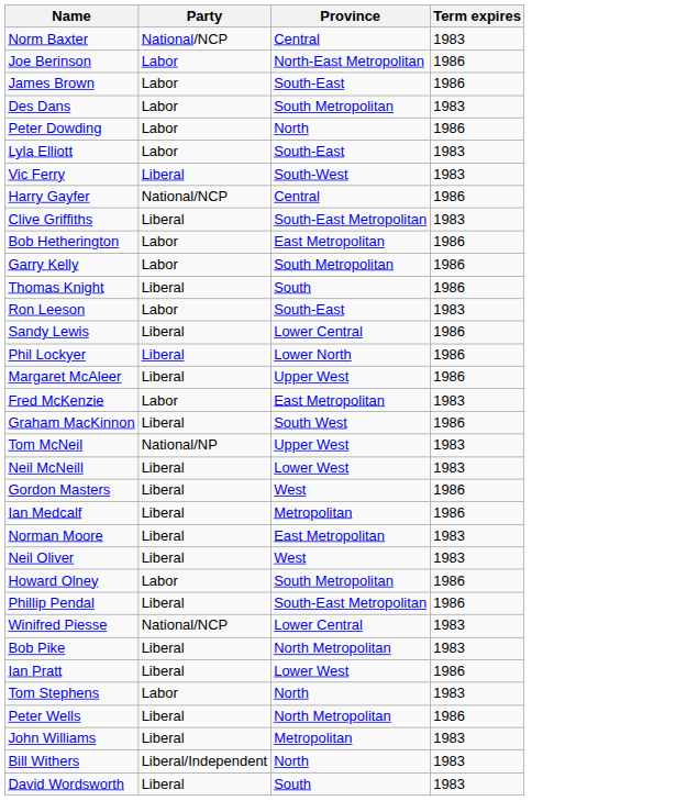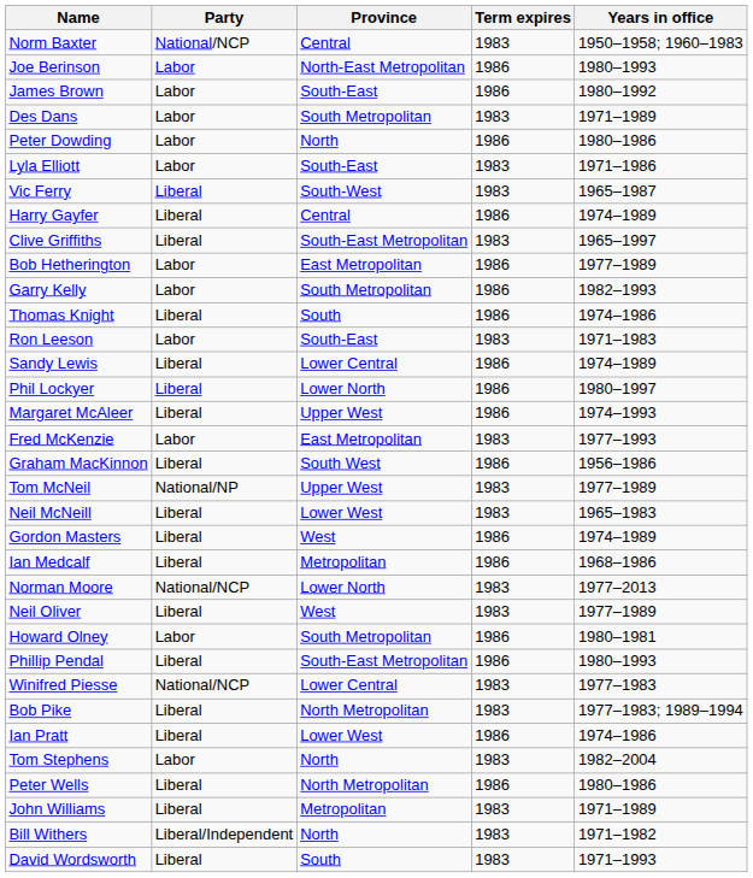 <table class="wikitable sortable">
 <tr>
 <th><strong>Name</strong></th>
 <th><strong>Party</strong></th>
 <th><strong>Province</strong></th>
 <th><strong>Term expires</strong></th>
+<th><strong>Years in office</strong></th>
 </tr>
 <tr>
 <td><a href='#'>Norm Baxter</a></td>
 <td><a href='#'>National</a>/NCP</td>
 <td><a href='#'>Central</a></td>
 <td>1983</td>
+<td>1950–1958; 1960–1983</td>
 </tr>
 <tr>
 <td><a href='#'>Joe Berinson</a></td>
 <td><a href='#'>Labor</a></td>
 <td><a href='#'>North-East Metropolitan</a></td>
 <td>1986</td>
+<td>1980–1993</td>
 </tr>
 <tr>
 <td><a href='#'>James Brown</a></td>
 <td>Labor</td>
 <td><a href='#'>South-East</a></td>
 <td>1986</td>
+<td>1980–1992</td>
 </tr>
 <tr>
 <td><a href='#'>Des Dans</a></td>
 <td>Labor</td>
 <td><a href='#'>South Metropolitan</a></td>
 <td>1983</td>
+<td>1971–1989</td>
 </tr>
 <tr>
 <td><a href='#'>Peter Dowding</a></td>
 <td>Labor</td>
 <td><a href='#'>North</a></td>
 <td>1986</td>
+<td>1980–1986</td>
 </tr>
 <tr>
 <td><a href='#'>Lyla Elliott</a></td>
 <td>Labor</td>
 <td><a href='#'>South-East</a></td>
 <td>1983</td>
+<td>1971–1986</td>
 </tr>
 <tr>
 <td><a href='#'>Vic Ferry</a></td>
 <td><a href='#'>Liberal</a></td>
 <td><a href='#'>South-West</a></td>
 <td>1983</td>
+<td>1965–1987</td>
 </tr>
 <tr>
 <td><a href='#'>Harry Gayfer</a></td>
-<td>National/NCP</td>
+<td>Liberal</td>
 <td><a href='#'>Central</a></td>
 <td>1986</td>
+<td>1974–1989</td>
 </tr>
 <tr>
 <td><a href='#'>Clive Griffiths</a></td>
 <td>Liberal</td>
 <td><a href='#'>South-East Metropolitan</a></td>
 <td>1983</td>
+<td>1965–1997</td>
 </tr>
 <tr>
 <td><a href='#'>Bob Hetherington</a></td>
 <td>Labor</td>
 <td><a href='#'>East Metropolitan</a></td>
 <td>1986</td>
+<td>1977–1989</td>
 </tr>
 <tr>
 <td><a href='#'>Garry Kelly</a></td>
 <td>Labor</td>
 <td><a href='#'>South Metropolitan</a></td>
 <td>1986</td>
+<td>1982–1993</td>
 </tr>
 <tr>
 <td><a href='#'>Thomas Knight</a></td>
 <td>Liberal</td>
 <td><a href='#'>South</a></td>
 <td>1986</td>
+<td>1974–1986</td>
 </tr>
 <tr>
 <td><a href='#'>Ron Leeson</a></td>
 <td>Labor</td>
 <td><a href='#'>South-East</a></td>
 <td>1983</td>
+<td>1971–1983</td>
 </tr>
 <tr>
 <td><a href='#'>Sandy Lewis</a></td>
 <td>Liberal</td>
 <td><a href='#'>Lower Central</a></td>
 <td>1986</td>
+<td>1974–1989</td>
 </tr>
 <tr>
 <td><a href='#'>Phil Lockyer</a></td>
 <td><a href='#'>Liberal</a></td>
 <td><a href='#'>Lower North</a></td>
 <td>1986</td>
+<td>1980–1997</td>
 </tr>
 <tr>
 <td><a href='#'>Margaret McAleer</a></td>
 <td>Liberal</td>
 <td><a href='#'>Upper West</a></td>
 <td>1986</td>
+<td>1974–1993</td>
 </tr>
 <tr>
 <td><a href='#'>Fred McKenzie</a></td>
 <td>Labor</td>
 <td><a href='#'>East Metropolitan</a></td>
 <td>1983</td>
+<td>1977–1993</td>
 </tr>
 <tr>
 <td><a href='#'>Graham MacKinnon</a></td>
 <td>Liberal</td>
 <td><a href='#'>South West</a></td>
 <td>1986</td>
+<td>1956–1986</td>
 </tr>
 <tr>
 <td><a href='#'>Tom McNeil</a></td>
 <td>National/NP</td>
 <td><a href='#'>Upper West</a></td>
 <td>1983</td>
+<td>1977–1989</td>
 </tr>
 <tr>
 <td><a href='#'>Neil McNeill</a></td>
 <td>Liberal</td>
 <td><a href='#'>Lower West</a></td>
 <td>1983</td>
+<td>1965–1983</td>
 </tr>
 <tr>
 <td><a href='#'>Gordon Masters</a></td>
 <td>Liberal</td>
 <td><a href='#'>West</a></td>
 <td>1986</td>
+<td>1974–1989</td>
 </tr>
 <tr>
 <td><a href='#'>Ian Medcalf</a></td>
 <td>Liberal</td>
 <td><a href='#'>Metropolitan</a></td>
 <td>1986</td>
+<td>1968–1986</td>
 </tr>
 <tr>
 <td><a href='#'>Norman Moore</a></td>
-<td>Liberal</td>
-<td><a href='#'>East Metropolitan</a></td>
+<td>National/NCP</td>
+<td><a href='#'>Lower North</a></td>
 <td>1983</td>
+<td>1977–2013</td>
 </tr>
 <tr>
 <td><a href='#'>Neil Oliver</a></td>
 <td>Liberal</td>
 <td><a href='#'>West</a></td>
 <td>1983</td>
+<td>1977–1989</td>
 </tr>
 <tr>
 <td><a href='#'>Howard Olney</a></td>
 <td>Labor</td>
 <td><a href='#'>South Metropolitan</a></td>
 <td>1986</td>
+<td>1980–1981</td>
 </tr>
 <tr>
 <td><a href='#'>Phillip Pendal</a></td>
 <td>Liberal</td>
 <td><a href='#'>South-East Metropolitan</a></td>
 <td>1986</td>
+<td>1980–1993</td>
 </tr>
 <tr>
 <td><a href='#'>Winifred Piesse</a></td>
 <td>National/NCP</td>
 <td><a href='#'>Lower Central</a></td>
 <td>1983</td>
+<td>1977–1983</td>
 </tr>
 <tr>
 <td><a href='#'>Bob Pike</a></td>
 <td>Liberal</td>
 <td><a href='#'>North Metropolitan</a></td>
 <td>1983</td>
+<td>1977–1983; 1989–1994</td>
 </tr>
 <tr>
 <td><a href='#'>Ian Pratt</a></td>
 <td>Liberal</td>
 <td><a href='#'>Lower West</a></td>
 <td>1986</td>
+<td>1974–1986</td>
 </tr>
 <tr>
 <td><a href='#'>Tom Stephens</a></td>
 <td>Labor</td>
 <td><a href='#'>North</a></td>
 <td>1983</td>
+<td>1982–2004</td>
 </tr>
 <tr>
 <td><a href='#'>Peter Wells</a></td>
 <td>Liberal</td>
 <td><a href='#'>North Metropolitan</a></td>
 <td>1986</td>
+<td>1980–1986</td>
 </tr>
 <tr>
 <td><a href='#'>John Williams</a></td>
 <td>Liberal</td>
 <td><a href='#'>Metropolitan</a></td>
 <td>1983</td>
+<td>1971–1989</td>
 </tr>
 <tr>
 <td><a href='#'>Bill Withers</a></td>
 <td>Liberal/Independent</td>
 <td><a href='#'>North</a></td>
 <td>1983</td>
+<td>1971–1982</td>
 </tr>
 <tr>
 <td><a href='#'>David Wordsworth</a></td>
 <td>Liberal</td>
 <td><a href='#'>South</a></td>
 <td>1983</td>
+<td>1971–1993</td>
 </tr>
 </table>
